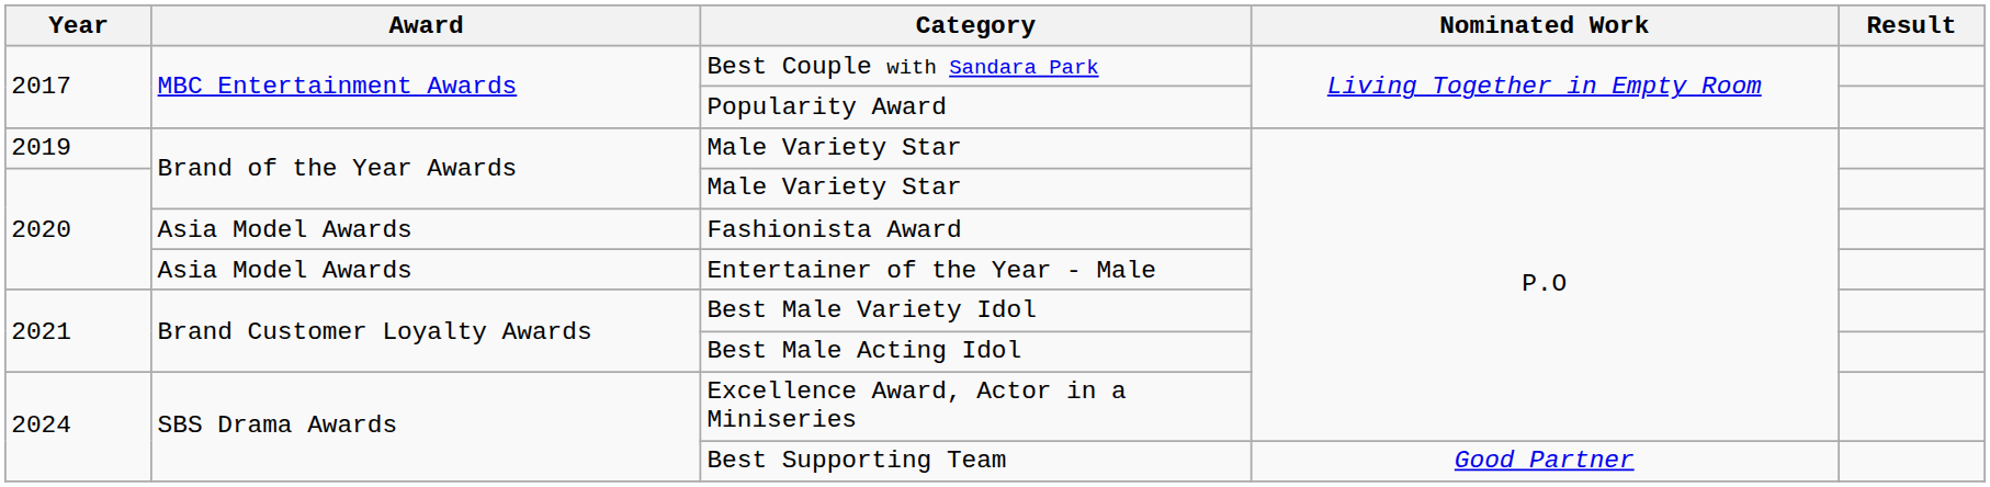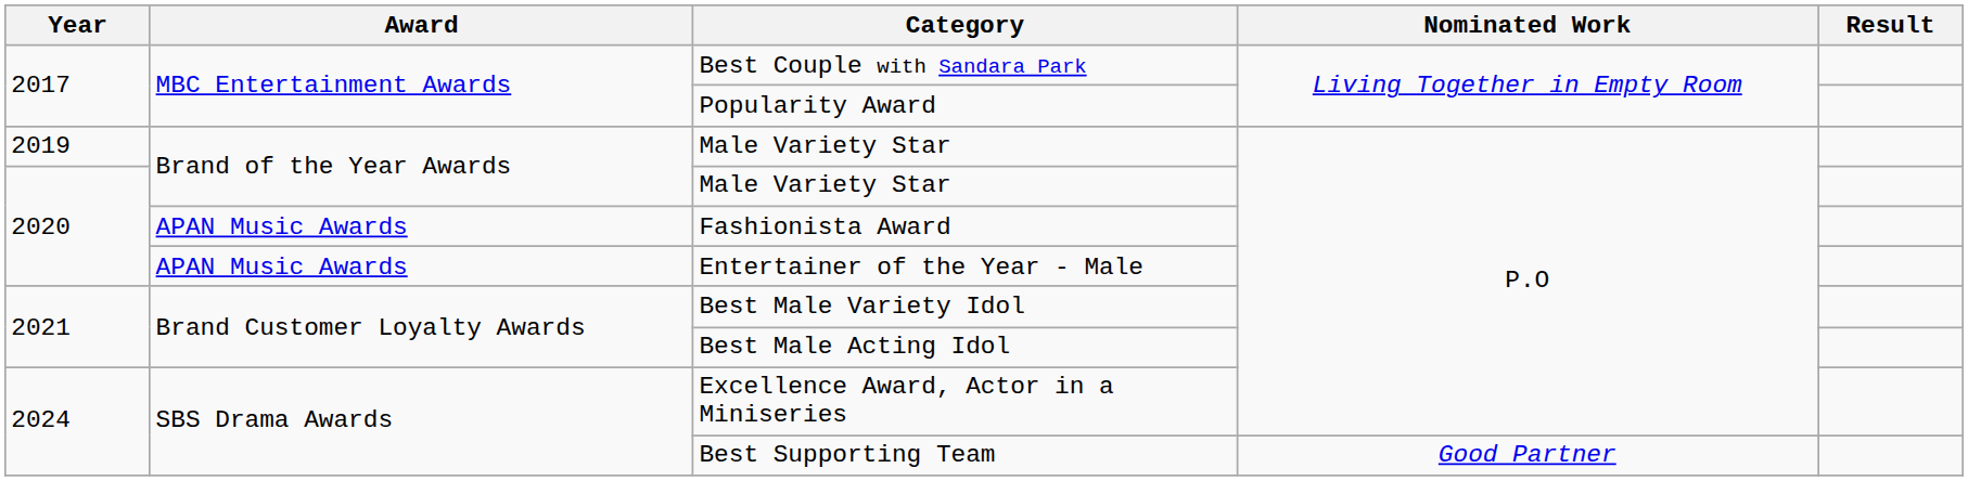 <table class="wikitable">
 <tr>
 <th style="width:70px;">Year</th>
 <th width="280">Award</th>
 <th width="280">Category</th>
 <th width="300">Nominated Work</th>
 <th width="70">Result</th>
 </tr>
 <tr>
 <td rowspan="2">2017</td>
 <td rowspan="2"><a href='#'>MBC Entertainment Awards</a></td>
 <td>Best Couple <small>with <a href='#'>Sandara Park</a></small></td>
 <td align="center" rowspan="2"><em><a href='#'>Living Together in Empty Room</a></em></td>
 <td></td>
 </tr>
 <tr>
 <td>Popularity Award</td>
 <td></td>
 </tr>
 <tr>
 <td>2019</td>
 <td rowspan="2">Brand of the Year Awards</td>
 <td>Male Variety Star</td>
 <td align="center" rowspan="7">P.O</td>
 <td></td>
 </tr>
 <tr>
 <td rowspan="3">2020</td>
 <td>Male Variety Star</td>
 <td></td>
 </tr>
 <tr>
-<td>Asia Model Awards</td>
+<td><a href='#'>APAN Music Awards</a></td>
 <td>Fashionista Award</td>
 <td></td>
 </tr>
 <tr>
-<td>Asia Model Awards</td>
+<td><a href='#'>APAN Music Awards</a></td>
 <td>Entertainer of the Year - Male</td>
 <td></td>
 </tr>
 <tr>
 <td rowspan="2">2021</td>
 <td rowspan="2">Brand Customer Loyalty Awards</td>
 <td>Best Male Variety Idol</td>
 <td></td>
 </tr>
 <tr>
 <td>Best Male Acting Idol</td>
 <td></td>
 </tr>
 <tr>
 <td rowspan="2">2024</td>
 <td rowspan="2">SBS Drama Awards</td>
 <td>Excellence Award, Actor in a Miniseries</td>
 <td></td>
 </tr>
 <tr>
 <td>Best Supporting Team</td>
 <td align="center" rowspan="2"><em><a href='#'>Good Partner</a></em></td>
 <td></td>
 </tr>
 </table>
